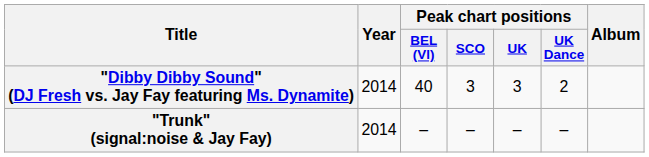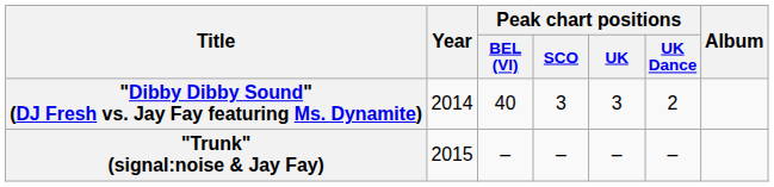 <table class="wikitable plainrowheaders" style="text-align:center;">
 <tr>
 <th scope="col" rowspan="2">Title</th>
 <th scope="col" rowspan="2">Year</th>
 <th scope="col" colspan="4">Peak chart positions</th>
 <th scope="col" rowspan="2">Album</th>
 </tr>
 <tr>
 <th scope="col" style="width:3em;font-size:85%;"><a href='#'>BEL<br>(Vl)</a><br></th>
 <th scope="col" style="width:3em;font-size:85%;"><a href='#'>SCO</a><br></th>
 <th scope="col" style="width:3em;font-size:85%;"><a href='#'>UK</a><br></th>
 <th scope="col" style="width:3em;font-size:85%;"><a href='#'>UK Dance</a><br></th>
 </tr>
 <tr>
 <th scope="row">"<a href='#'>Dibby Dibby Sound</a>"<br><span>(<a href='#'>DJ Fresh</a> vs. Jay Fay featuring <a href='#'>Ms. Dynamite</a>)</span></th>
 <td>2014</td>
 <td>40</td>
 <td>3</td>
 <td>3</td>
 <td>2</td>
 <td></td>
 </tr>
 <tr>
 <th scope="row">"Trunk"<br><span>(signal:noise & Jay Fay)</span></th>
-<td>2014</td>
+<td>2015</td>
 <td>–</td>
 <td>–</td>
 <td>–</td>
 <td>–</td>
 <td></td>
 </tr>
 </table>
